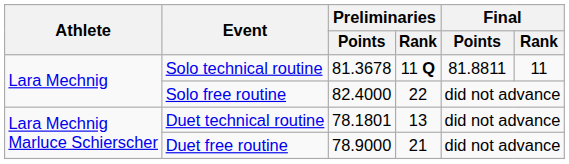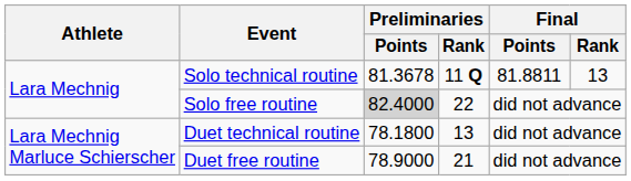 <table class=wikitable style="font-size:90%">
 <tr>
 <th rowspan="2">Athlete</th>
 <th rowspan="2">Event</th>
 <th colspan="2">Preliminaries</th>
 <th colspan="2">Final</th>
 </tr>
 <tr style="font-size:95%">
 <th>Points</th>
 <th>Rank</th>
 <th>Points</th>
 <th>Rank</th>
 </tr>
 <tr align=center>
 <td align=left rowspan=2><a href='#'>Lara Mechnig</a></td>
 <td align=left><a href='#'>Solo technical routine</a></td>
 <td>81.3678</td>
 <td>11 <strong>Q</strong></td>
 <td>81.8811</td>
-<td>11</td>
+<td>13</td>
 </tr>
 <tr align=center>
 <td align=left><a href='#'>Solo free routine</a></td>
-<td>82.4000</td>
+<td style="background: lightgrey;">82.4000</td>
 <td>22</td>
 <td colspan=2>did not advance</td>
 </tr>
 <tr align=center>
 <td align=left rowspan=2><a href='#'>Lara Mechnig</a><br><a href='#'>Marluce Schierscher</a></td>
 <td align=left><a href='#'>Duet technical routine</a></td>
-<td>78.1801</td>
+<td>78.1800</td>
 <td>13</td>
 <td colspan=2>did not advance</td>
 </tr>
 <tr align=center>
 <td align=left><a href='#'>Duet free routine</a></td>
 <td>78.9000</td>
 <td>21</td>
 <td colspan=2>did not advance</td>
 </tr>
 </table>
